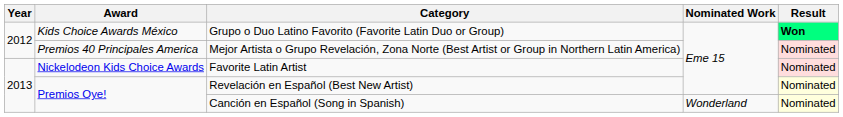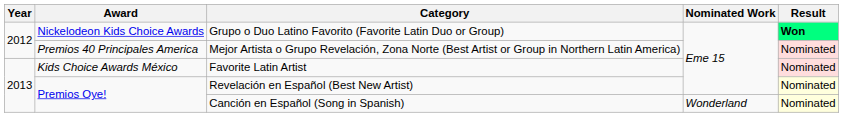 <table class="wikitable">
 <tr>
 <th>Year</th>
 <th>Award</th>
 <th>Category</th>
 <th>Nominated Work</th>
 <th>Result</th>
 </tr>
 <tr>
 <td rowspan="2">2012</td>
-<td><em>Kids Choice Awards México</em></td>
+<td><a href='#'>Nickelodeon Kids Choice Awards</a></td>
 <td>Grupo o Duo Latino Favorito (Favorite Latin Duo or Group)</td>
 <td rowspan=4><em>Eme 15</em></td>
 <td style="background:#00FF7F;"><strong>Won</strong></td>
 </tr>
 <tr>
 <td><em>Premios 40 Principales America</em></td>
 <td>Mejor Artista o Grupo Revelación, Zona Norte (Best Artist or Group in Northern Latin America)</td>
 <td style="background: #fdd;">Nominated</td>
 </tr>
 <tr>
 <td rowspan="3">2013</td>
-<td><a href='#'>Nickelodeon Kids Choice Awards</a></td>
+<td><em>Kids Choice Awards México</em></td>
 <td>Favorite Latin Artist</td>
 <td style="background-color: #fdd">Nominated</td>
 </tr>
 <tr>
 <td rowspan="2"><a href='#'>Premios Oye!</a></td>
 <td>Revelación en Español (Best New Artist)</td>
 <td style="background-color: #ffd">Nominated</td>
 </tr>
 <tr>
 <td>Canción en Español (Song in Spanish)</td>
 <td><em>Wonderland</em></td>
 <td style="background-color: #ffd">Nominated</td>
 </tr>
 </table>
